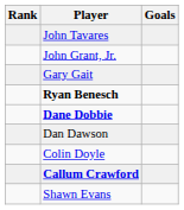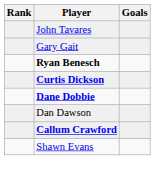 <table class="wikitable">
 <tr align="left" bgcolor="#e0e0e0">
 <th>Rank</th>
 <th>Player</th>
 <th>Goals</th>
 </tr>
 <tr align="left" bgcolor="#f0f0f0">
 <td></td>
 <td><a href='#'>John Tavares</a></td>
-<td></td>
-</tr>
-<tr align="left">
-<td></td>
-<td><a href='#'>John Grant, Jr.</a></td>
 <td></td>
 </tr>
 <tr align="left" bgcolor="#f0f0f0">
 <td></td>
 <td><a href='#'>Gary Gait</a></td>
 <td></td>
 </tr>
 <tr align="left">
 <td></td>
 <td><strong>Ryan Benesch</strong></td>
 <td></td>
 </tr>
+<tr align="left" bgcolor="#f0f0f0">
+<td></td>
+<td><strong><a href='#'>Curtis Dickson</a></strong></td>
+<td></td>
+</tr>
 <tr align="left">
 <td></td>
 <td><strong><a href='#'>Dane Dobbie</a></strong></td>
 <td></td>
 </tr>
 <tr align="left" bgcolor="#f0f0f0">
 <td></td>
 <td>Dan Dawson</td>
-<td></td>
-</tr>
-<tr align="left">
-<td></td>
-<td><a href='#'>Colin Doyle</a></td>
 <td></td>
 </tr>
 <tr align="left" bgcolor="#f0f0f0">
 <td></td>
 <td><strong><a href='#'>Callum Crawford</a></strong></td>
 <td></td>
 </tr>
 <tr align="left">
 <td></td>
 <td><a href='#'>Shawn Evans</a></td>
 <td></td>
 </tr>
 </table>
